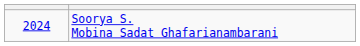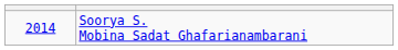 <table class=wikitable style="width: 400px;">
 <tr>
 <th width="40"></th>
 <th width="200"></th>
 </tr>
 <tr>
-<td align=center><a href='#'>2024</a></td>
+<td align=center><a href='#'>2014</a></td>
 <td> <a href='#'>Soorya S.</a><br> <a href='#'>Mobina Sadat Ghafarianambarani</a></td>
 </tr>
 </table>
